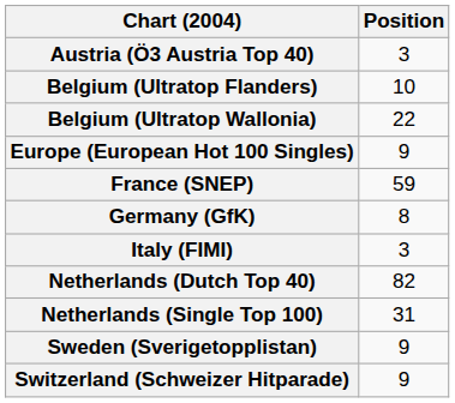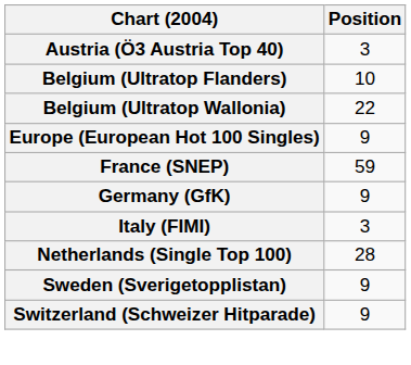 <table class="wikitable plainrowheaders sortable" style="text-align:center">
 <tr>
 <th scope="col">Chart (2004)</th>
 <th scope="col">Position</th>
 </tr>
 <tr>
 <th scope="row">Austria (Ö3 Austria Top 40)</th>
 <td>3</td>
 </tr>
 <tr>
 <th scope="row">Belgium (Ultratop Flanders)</th>
 <td>10</td>
 </tr>
 <tr>
 <th scope="row">Belgium (Ultratop Wallonia)</th>
 <td>22</td>
 </tr>
 <tr>
 <th scope="row">Europe (European Hot 100 Singles)</th>
 <td>9</td>
 </tr>
 <tr>
 <th scope="row">France (SNEP)</th>
 <td>59</td>
 </tr>
 <tr>
 <th scope="row">Germany (GfK)</th>
-<td>8</td>
+<td>9</td>
 </tr>
 <tr>
 <th scope="row">Italy (FIMI)</th>
 <td>3</td>
 </tr>
 <tr>
-<th scope="row">Netherlands (Dutch Top 40)</th>
-<td>82</td>
-</tr>
-<tr>
 <th scope="row">Netherlands (Single Top 100)</th>
-<td>31</td>
+<td>28</td>
 </tr>
 <tr>
 <th scope="row">Sweden (Sverigetopplistan)</th>
 <td>9</td>
 </tr>
 <tr>
 <th scope="row">Switzerland (Schweizer Hitparade)</th>
 <td>9</td>
 </tr>
 </table>
